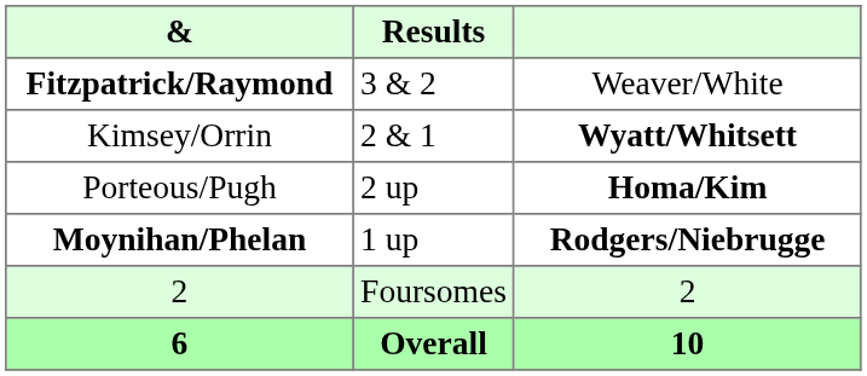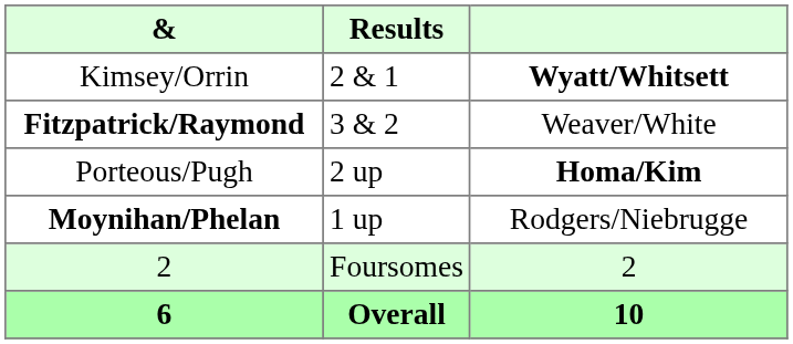 <table border="1" cellpadding="3" style="border-collapse:collapse; text-align:center;">
 <tr style="background:#ddffdd;">
 <th width=160> & </th>
 <th>Results</th>
 <th width=160></th>
 </tr>
 <tr>
+<td>Kimsey/Orrin</td>
+<td align=left> 2 & 1</td>
+<td><strong>Wyatt/Whitsett</strong></td>
+</tr>
+<tr>
 <td><strong>Fitzpatrick/Raymond</strong></td>
 <td align=left> 3 & 2</td>
 <td>Weaver/White</td>
-</tr>
-<tr>
-<td>Kimsey/Orrin</td>
-<td align=left> 2 & 1</td>
-<td><strong>Wyatt/Whitsett</strong></td>
 </tr>
 <tr>
 <td>Porteous/Pugh</td>
 <td align=left> 2 up</td>
 <td><strong>Homa/Kim</strong></td>
 </tr>
 <tr>
 <td><strong>Moynihan/Phelan</strong></td>
 <td align=left> 1 up</td>
-<td><strong>Rodgers/Niebrugge</strong></td>
+<td>Rodgers/Niebrugge</td>
 </tr>
 <tr style="background:#ddffdd;">
 <td>2</td>
 <td>Foursomes</td>
 <td>2</td>
 </tr>
 <tr style="background:#aaffaa;">
 <th>6</th>
 <th>Overall</th>
 <th>10</th>
 </tr>
 </table>
